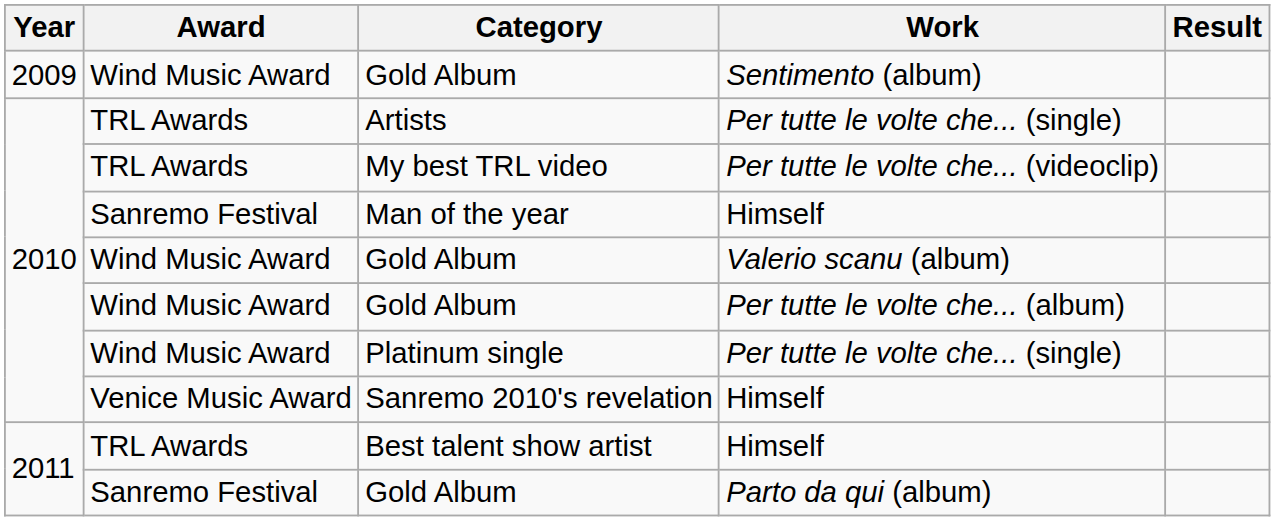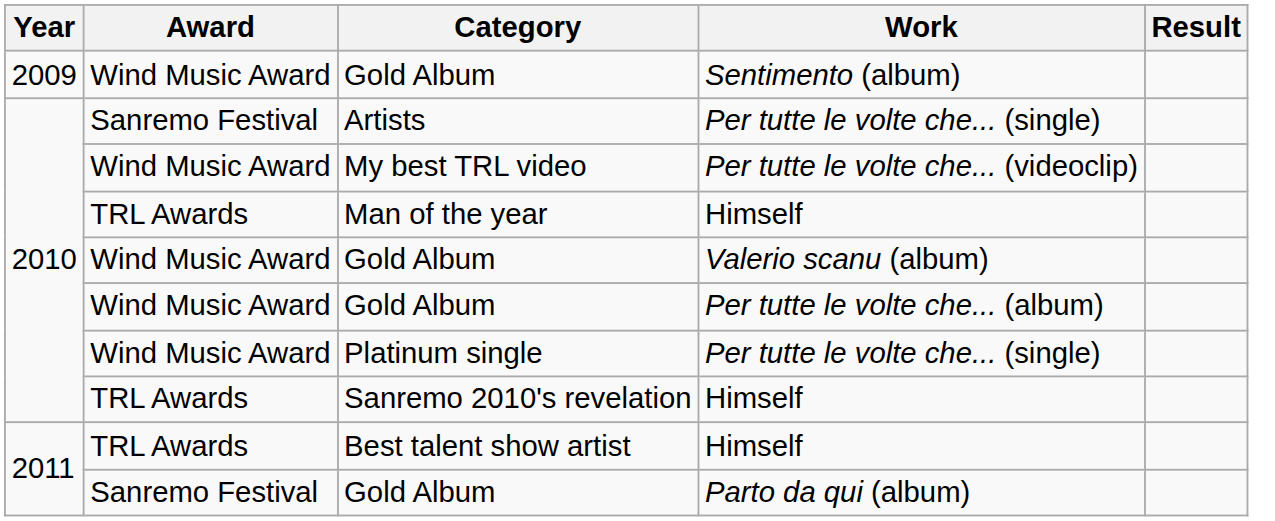 <table class="wikitable">
 <tr>
 <th>Year</th>
 <th>Award</th>
 <th>Category</th>
 <th>Work</th>
 <th>Result</th>
 </tr>
 <tr>
 <td>2009</td>
 <td>Wind Music Award</td>
 <td>Gold Album</td>
 <td><em>Sentimento</em> (album)</td>
 <td></td>
 </tr>
 <tr>
 <td rowspan="7">2010</td>
-<td>TRL Awards</td>
+<td>Sanremo Festival</td>
 <td>Artists</td>
 <td><em>Per tutte le volte che...</em> (single)</td>
 <td></td>
 </tr>
 <tr>
-<td>TRL Awards</td>
+<td>Wind Music Award</td>
 <td>My best TRL video</td>
 <td><em>Per tutte le volte che...</em> (videoclip)</td>
 <td></td>
 </tr>
 <tr>
-<td>Sanremo Festival</td>
+<td>TRL Awards</td>
 <td>Man of the year</td>
 <td>Himself</td>
 <td></td>
 </tr>
 <tr>
 <td>Wind Music Award</td>
 <td>Gold Album</td>
 <td><em>Valerio scanu</em> (album)</td>
 <td></td>
 </tr>
 <tr>
 <td>Wind Music Award</td>
 <td>Gold Album</td>
 <td><em>Per tutte le volte che...</em> (album)</td>
 <td></td>
 </tr>
 <tr>
 <td>Wind Music Award</td>
 <td>Platinum single</td>
 <td><em>Per tutte le volte che...</em> (single)</td>
 <td></td>
 </tr>
 <tr>
-<td>Venice Music Award</td>
+<td>TRL Awards</td>
 <td>Sanremo 2010's revelation</td>
 <td>Himself</td>
 <td></td>
 </tr>
 <tr>
 <td rowspan="2">2011</td>
 <td>TRL Awards</td>
 <td>Best talent show artist</td>
 <td>Himself</td>
 <td></td>
 </tr>
 <tr>
 <td>Sanremo Festival</td>
 <td>Gold Album</td>
 <td><em>Parto da qui</em> (album)</td>
 <td></td>
 </tr>
 </table>
